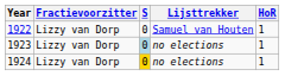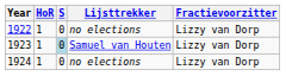 <table class="wikitable sortable plainrowheaders">
 <tr>
 <th>Year</th>
-<th><a href='#'>Fractievoorzitter</a></th>
+<th><a href='#'>HoR</a></th>
 <th><a href='#'>S</a></th>
 <th><a href='#'>Lijsttrekker</a></th>
-<th><a href='#'>HoR</a></th>
+<th><a href='#'>Fractievoorzitter</a></th>
 </tr>
 <tr>
 <td><a href='#'>1922</a></td>
+<td>1</td>
+<td>0</td>
+<td><em>no elections</em></td>
 <td>Lizzy van Dorp</td>
-<td>0</td>
-<td><a href='#'>Samuel van Houten</a></td>
-<td>1</td>
 </tr>
 <tr>
 <td>1923</td>
+<td>1</td>
+<td style="background: lightblue;">0</td>
+<td><a href='#'>Samuel van Houten</a></td>
 <td>Lizzy van Dorp</td>
-<td style="background: lightblue;">0</td>
-<td><em>no elections</em></td>
-<td>1</td>
 </tr>
 <tr>
 <td>1924</td>
+<td>1</td>
+<td>0</td>
+<td><em>no elections</em></td>
 <td>Lizzy van Dorp</td>
-<td style="background: gold;">0</td>
-<td><em>no elections</em></td>
-<td>1</td>
 </tr>
 </table>
